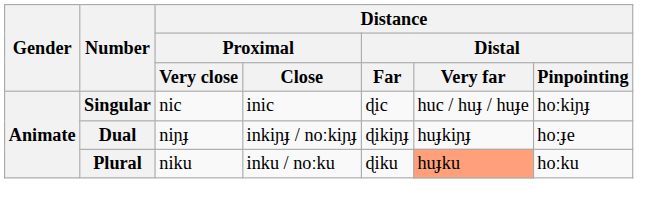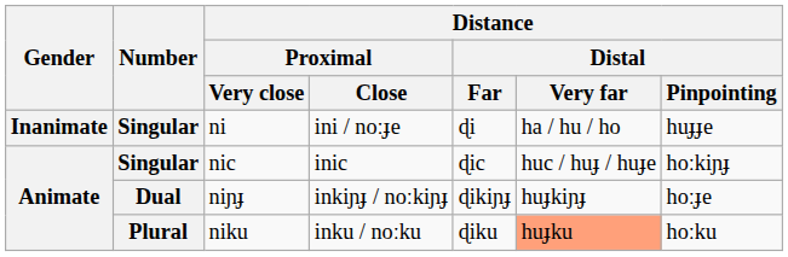 <table class="wikitable">
 <tr>
 <th rowspan="3">Gender</th>
 <th rowspan="3">Number</th>
 <th colspan="5">Distance</th>
 </tr>
 <tr>
 <th colspan="2">Proximal</th>
 <th colspan="3">Distal</th>
 </tr>
 <tr>
 <th>Very close</th>
 <th>Close</th>
 <th>Far</th>
 <th>Very far</th>
 <th>Pinpointing</th>
+</tr>
+<tr>
+<th>Inanimate</th>
+<th>Singular</th>
+<td>ni</td>
+<td>ini / noːɟe</td>
+<td>ɖi</td>
+<td>ha / hu / ho</td>
+<td>huɟɟe</td>
 </tr>
 <tr>
 <th rowspan="3">Animate</th>
 <th>Singular</th>
 <td>nic</td>
 <td>inic</td>
 <td>ɖic</td>
 <td>huc / huɟ / huɟe</td>
 <td>hoːkiɲɟ</td>
 </tr>
 <tr>
 <th>Dual</th>
 <td>niɲɟ</td>
 <td>inkiɲɟ / noːkiɲɟ</td>
 <td>ɖikiɲɟ</td>
 <td>huɟkiɲɟ</td>
 <td>hoːɟe</td>
 </tr>
 <tr>
 <th>Plural</th>
 <td>niku</td>
 <td>inku / noːku</td>
 <td>ɖiku</td>
 <td style="background: lightsalmon;">huɟku</td>
 <td>hoːku</td>
 </tr>
 </table>
